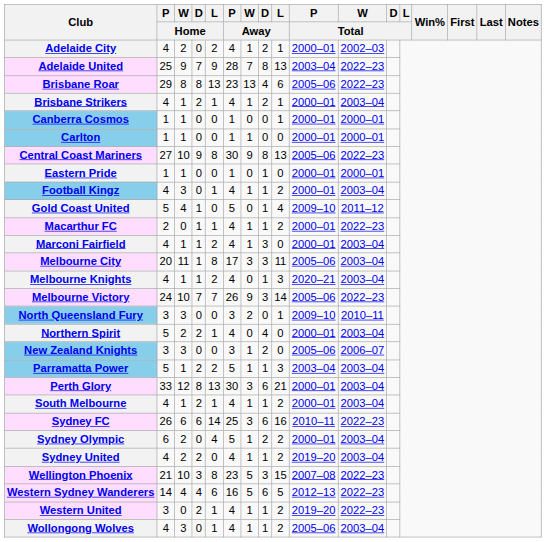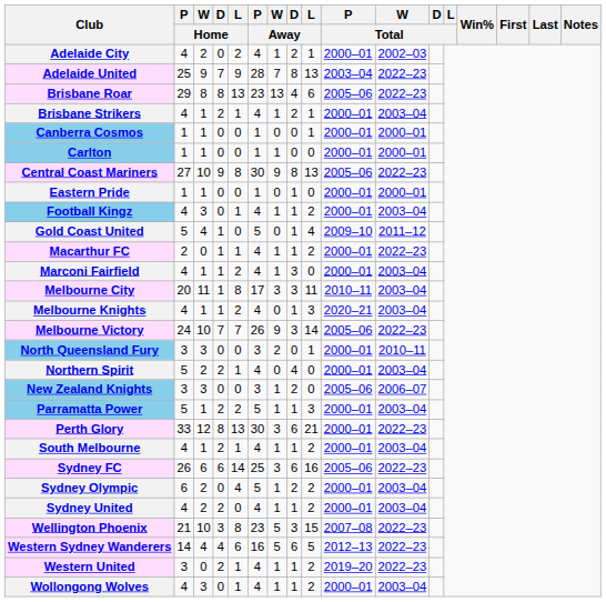 <table class="wikitable plainrowheaders sortable" style="text-align:center">
 <tr>
 <th scope=col rowspan=2>Club</th>
 <th scope=col>P</th>
 <th scope=col>W</th>
 <th scope=col>D</th>
 <th scope=col>L</th>
 <th scope=col>P</th>
 <th scope=col>W</th>
 <th scope=col>D</th>
 <th scope=col>L</th>
 <th scope=col>P</th>
 <th scope=col>W</th>
 <th scope=col>D</th>
 <th scope=col>L</th>
 <th rowspan=2 scope=col>Win%</th>
 <th rowspan=2 scope=col>First</th>
 <th rowspan=2 scope=col>Last</th>
 <th class="unsortable" rowspan=2 scope=col>Notes</th>
 </tr>
 <tr class="unsortable">
 <th colspan=4>Home</th>
 <th colspan=4>Away</th>
 <th colspan=4>Total</th>
 </tr>
 <tr>
 <th scope=row><a href='#'>Adelaide City</a></th>
 <td>4</td>
 <td>2</td>
 <td>0</td>
 <td>2</td>
 <td>4</td>
 <td>1</td>
 <td>2</td>
 <td>1<br></td>
 <td><a href='#'>2000–01</a></td>
 <td><a href='#'>2002–03</a></td>
 <td></td>
 </tr>
 <tr>
 <th scope=row style=background:#FFDDFF><a href='#'>Adelaide United</a> </th>
 <td>25</td>
 <td>9</td>
 <td>7</td>
 <td>9</td>
 <td>28</td>
 <td>7</td>
 <td>8</td>
 <td>13<br></td>
 <td><a href='#'>2003–04</a></td>
 <td><a href='#'>2022–23</a></td>
 <td></td>
 </tr>
 <tr>
 <th scope=row style=background:#FFDDFF><a href='#'>Brisbane Roar</a> </th>
 <td>29</td>
 <td>8</td>
 <td>8</td>
 <td>13</td>
 <td>23</td>
 <td>13</td>
 <td>4</td>
 <td>6<br></td>
 <td><a href='#'>2005–06</a></td>
 <td><a href='#'>2022–23</a></td>
 <td></td>
 </tr>
 <tr>
 <th scope=row><a href='#'>Brisbane Strikers</a></th>
 <td>4</td>
 <td>1</td>
 <td>2</td>
 <td>1</td>
 <td>4</td>
 <td>1</td>
 <td>2</td>
 <td>1<br></td>
 <td><a href='#'>2000–01</a></td>
 <td><a href='#'>2003–04</a></td>
 <td></td>
 </tr>
 <tr>
 <th scope=row style=background:#87CEEB><a href='#'>Canberra Cosmos</a> </th>
 <td>1</td>
 <td>1</td>
 <td>0</td>
 <td>0</td>
 <td>1</td>
 <td>0</td>
 <td>0</td>
 <td>1<br></td>
 <td><a href='#'>2000–01</a></td>
 <td><a href='#'>2000–01</a></td>
 <td></td>
 </tr>
 <tr>
 <th scope=row style=background:#87CEEB><a href='#'>Carlton</a> </th>
 <td>1</td>
 <td>1</td>
 <td>0</td>
 <td>0</td>
 <td>1</td>
 <td>1</td>
 <td>0</td>
 <td>0<br></td>
 <td><a href='#'>2000–01</a></td>
 <td><a href='#'>2000–01</a></td>
 <td></td>
 </tr>
 <tr>
 <th scope=row style=background:#FFDDFF><a href='#'>Central Coast Mariners</a> </th>
 <td>27</td>
 <td>10</td>
 <td>9</td>
 <td>8</td>
 <td>30</td>
 <td>9</td>
 <td>8</td>
 <td>13<br></td>
 <td><a href='#'>2005–06</a></td>
 <td><a href='#'>2022–23</a></td>
 <td></td>
 </tr>
 <tr>
 <th scope=row><a href='#'>Eastern Pride</a></th>
 <td>1</td>
 <td>1</td>
 <td>0</td>
 <td>0</td>
 <td>1</td>
 <td>0</td>
 <td>1</td>
 <td>0<br></td>
 <td><a href='#'>2000–01</a></td>
 <td><a href='#'>2000–01</a></td>
 <td></td>
 </tr>
 <tr>
 <th scope=row style=background:#87CEEB><a href='#'>Football Kingz</a> </th>
 <td>4</td>
 <td>3</td>
 <td>0</td>
 <td>1</td>
 <td>4</td>
 <td>1</td>
 <td>1</td>
 <td>2<br></td>
 <td><a href='#'>2000–01</a></td>
 <td><a href='#'>2003–04</a></td>
 <td></td>
 </tr>
 <tr>
 <th scope=row><a href='#'>Gold Coast United</a></th>
 <td>5</td>
 <td>4</td>
 <td>1</td>
 <td>0</td>
 <td>5</td>
 <td>0</td>
 <td>1</td>
 <td>4<br></td>
 <td><a href='#'>2009–10</a></td>
 <td><a href='#'>2011–12</a></td>
 <td></td>
 </tr>
 <tr>
 <th scope=row style=background:#FFDDFF><a href='#'>Macarthur FC</a> </th>
 <td>2</td>
 <td>0</td>
 <td>1</td>
 <td>1</td>
 <td>4</td>
 <td>1</td>
 <td>1</td>
 <td>2<br></td>
 <td><a href='#'>2000–01</a></td>
 <td><a href='#'>2022–23</a></td>
 <td></td>
 </tr>
 <tr>
 <th scope=row><a href='#'>Marconi Fairfield</a></th>
 <td>4</td>
 <td>1</td>
 <td>1</td>
 <td>2</td>
 <td>4</td>
 <td>1</td>
 <td>3</td>
 <td>0<br></td>
 <td><a href='#'>2000–01</a></td>
 <td><a href='#'>2003–04</a></td>
 <td></td>
 </tr>
 <tr>
 <th scope=row style=background:#FFDDFF><a href='#'>Melbourne City</a> </th>
 <td>20</td>
 <td>11</td>
 <td>1</td>
 <td>8</td>
 <td>17</td>
 <td>3</td>
 <td>3</td>
 <td>11<br></td>
-<td><a href='#'>2005–06</a></td>
+<td><a href='#'>2010–11</a></td>
 <td><a href='#'>2003–04</a></td>
 <td></td>
 </tr>
 <tr>
 <th scope=row><a href='#'>Melbourne Knights</a></th>
 <td>4</td>
 <td>1</td>
 <td>1</td>
 <td>2</td>
 <td>4</td>
 <td>0</td>
 <td>1</td>
 <td>3<br></td>
 <td><a href='#'>2020–21</a></td>
 <td><a href='#'>2003–04</a></td>
 <td></td>
 </tr>
 <tr>
 <th scope=row style=background:#FFDDFF><a href='#'>Melbourne Victory</a> </th>
 <td>24</td>
 <td>10</td>
 <td>7</td>
 <td>7</td>
 <td>26</td>
 <td>9</td>
 <td>3</td>
 <td>14<br></td>
 <td><a href='#'>2005–06</a></td>
 <td><a href='#'>2022–23</a></td>
 <td></td>
 </tr>
 <tr>
 <th scope=row style=background:#87CEEB><a href='#'>North Queensland Fury</a> </th>
 <td>3</td>
 <td>3</td>
 <td>0</td>
 <td>0</td>
 <td>3</td>
 <td>2</td>
 <td>0</td>
 <td>1<br></td>
-<td><a href='#'>2009–10</a></td>
+<td><a href='#'>2000–01</a></td>
 <td><a href='#'>2010–11</a></td>
 <td></td>
 </tr>
 <tr>
 <th scope=row><a href='#'>Northern Spirit</a></th>
 <td>5</td>
 <td>2</td>
 <td>2</td>
 <td>1</td>
 <td>4</td>
 <td>0</td>
 <td>4</td>
 <td>0<br></td>
 <td><a href='#'>2000–01</a></td>
 <td><a href='#'>2003–04</a></td>
 <td></td>
 </tr>
 <tr>
 <th scope=row style=background:#87CEEB><a href='#'>New Zealand Knights</a> </th>
 <td>3</td>
 <td>3</td>
 <td>0</td>
 <td>0</td>
 <td>3</td>
 <td>1</td>
 <td>2</td>
 <td>0<br></td>
 <td><a href='#'>2005–06</a></td>
 <td><a href='#'>2006–07</a></td>
 <td></td>
 </tr>
 <tr>
 <th scope=row style=background:#87CEEB><a href='#'>Parramatta Power</a> </th>
 <td>5</td>
 <td>1</td>
 <td>2</td>
 <td>2</td>
 <td>5</td>
 <td>1</td>
 <td>1</td>
 <td>3<br></td>
-<td><a href='#'>2003–04</a></td>
+<td><a href='#'>2000–01</a></td>
 <td><a href='#'>2003–04</a></td>
 <td></td>
 </tr>
 <tr>
 <th scope=row style=background:#FFDDFF><a href='#'>Perth Glory</a> </th>
 <td>33</td>
 <td>12</td>
 <td>8</td>
 <td>13</td>
 <td>30</td>
 <td>3</td>
 <td>6</td>
 <td>21<br></td>
 <td><a href='#'>2000–01</a></td>
-<td><a href='#'>2003–04</a></td>
+<td><a href='#'>2022–23</a></td>
 <td></td>
 </tr>
 <tr>
 <th scope=row><a href='#'>South Melbourne</a></th>
 <td>4</td>
 <td>1</td>
 <td>2</td>
 <td>1</td>
 <td>4</td>
 <td>1</td>
 <td>1</td>
 <td>2<br></td>
 <td><a href='#'>2000–01</a></td>
 <td><a href='#'>2003–04</a></td>
 <td></td>
 </tr>
 <tr>
 <th scope=row style=background:#FFDDFF><a href='#'>Sydney FC</a> </th>
 <td>26</td>
 <td>6</td>
 <td>6</td>
 <td>14</td>
 <td>25</td>
 <td>3</td>
 <td>6</td>
 <td>16<br></td>
-<td><a href='#'>2010–11</a></td>
+<td><a href='#'>2005–06</a></td>
 <td><a href='#'>2022–23</a></td>
 <td></td>
 </tr>
 <tr>
 <th scope=row><a href='#'>Sydney Olympic</a></th>
 <td>6</td>
 <td>2</td>
 <td>0</td>
 <td>4</td>
 <td>5</td>
 <td>1</td>
 <td>2</td>
 <td>2<br></td>
 <td><a href='#'>2000–01</a></td>
 <td><a href='#'>2003–04</a></td>
 <td></td>
 </tr>
 <tr>
 <th scope=row><a href='#'>Sydney United</a></th>
 <td>4</td>
 <td>2</td>
 <td>2</td>
 <td>0</td>
 <td>4</td>
 <td>1</td>
 <td>1</td>
 <td>2<br></td>
-<td><a href='#'>2019–20</a></td>
+<td><a href='#'>2000–01</a></td>
 <td><a href='#'>2003–04</a></td>
 <td></td>
 </tr>
 <tr>
 <th scope=row style=background:#FFDDFF><a href='#'>Wellington Phoenix</a> </th>
 <td>21</td>
 <td>10</td>
 <td>3</td>
 <td>8</td>
 <td>23</td>
 <td>5</td>
 <td>3</td>
 <td>15<br></td>
 <td><a href='#'>2007–08</a></td>
 <td><a href='#'>2022–23</a></td>
 <td></td>
 </tr>
 <tr>
 <th scope=row style=background:#FFDDFF><a href='#'>Western Sydney Wanderers</a> </th>
 <td>14</td>
 <td>4</td>
 <td>4</td>
 <td>6</td>
 <td>16</td>
 <td>5</td>
 <td>6</td>
 <td>5<br></td>
 <td><a href='#'>2012–13</a></td>
 <td><a href='#'>2022–23</a></td>
 <td></td>
 </tr>
 <tr>
 <th scope=row style=background:#FFDDFF><a href='#'>Western United</a> </th>
 <td>3</td>
 <td>0</td>
 <td>2</td>
 <td>1</td>
 <td>4</td>
 <td>1</td>
 <td>1</td>
 <td>2<br></td>
 <td><a href='#'>2019–20</a></td>
 <td><a href='#'>2022–23</a></td>
 <td></td>
 </tr>
 <tr>
 <th scope=row><a href='#'>Wollongong Wolves</a></th>
 <td>4</td>
 <td>3</td>
 <td>0</td>
 <td>1</td>
 <td>4</td>
 <td>1</td>
 <td>1</td>
 <td>2<br></td>
-<td><a href='#'>2005–06</a></td>
+<td><a href='#'>2000–01</a></td>
 <td><a href='#'>2003–04</a></td>
 <td></td>
 </tr>
 </table>
